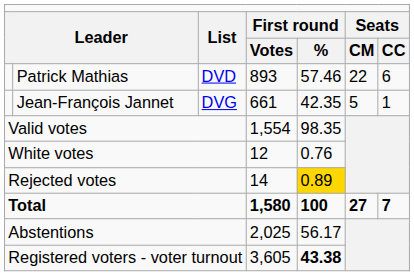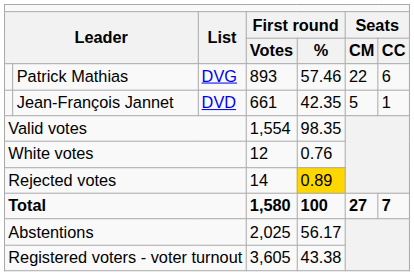 <table class="wikitable">
 <tr>
 <td colspan="7"></td>
 </tr>
 <tr>
 <th colspan="2" rowspan="2">Leader</th>
 <th rowspan="2">List</th>
 <th colspan="2">First round</th>
 <th colspan="2">Seats</th>
 </tr>
 <tr>
 <th>Votes</th>
 <th>%</th>
 <th>CM</th>
 <th>CC</th>
 </tr>
 <tr>
 <td bgcolor=></td>
 <td>Patrick Mathias</td>
-<td><a href='#'>DVD</a></td>
+<td><a href='#'>DVG</a></td>
 <td>893</td>
 <td>57.46</td>
 <td>22</td>
 <td>6</td>
 </tr>
 <tr>
 <td bgcolor=></td>
 <td>Jean-François Jannet</td>
-<td><a href='#'>DVG</a></td>
+<td><a href='#'>DVD</a></td>
 <td>661</td>
 <td>42.35</td>
 <td>5</td>
 <td>1</td>
 </tr>
 <tr>
 <td colspan="3">Valid votes</td>
 <td>1,554</td>
 <td>98.35</td>
 <th colspan="2" rowspan="3"></th>
 </tr>
 <tr>
 <td colspan="3">White votes</td>
 <td>12</td>
 <td>0.76</td>
 </tr>
 <tr>
 <td colspan="3">Rejected votes</td>
 <td>14</td>
 <td style="background: gold;">0.89</td>
 </tr>
 <tr>
 <td colspan="3"><strong>Total</strong></td>
 <td><strong>1,580</strong></td>
 <td><strong>100</strong></td>
 <td><strong>27</strong></td>
 <td><strong>7</strong></td>
 </tr>
 <tr>
 <td colspan="3">Abstentions</td>
 <td>2,025</td>
 <td>56.17</td>
 <th colspan="2" rowspan="2"></th>
 </tr>
 <tr>
 <td colspan="3">Registered voters - voter turnout</td>
 <td>3,605</td>
-<td><strong>43.38</strong></td>
+<td>43.38</td>
 </tr>
 </table>
